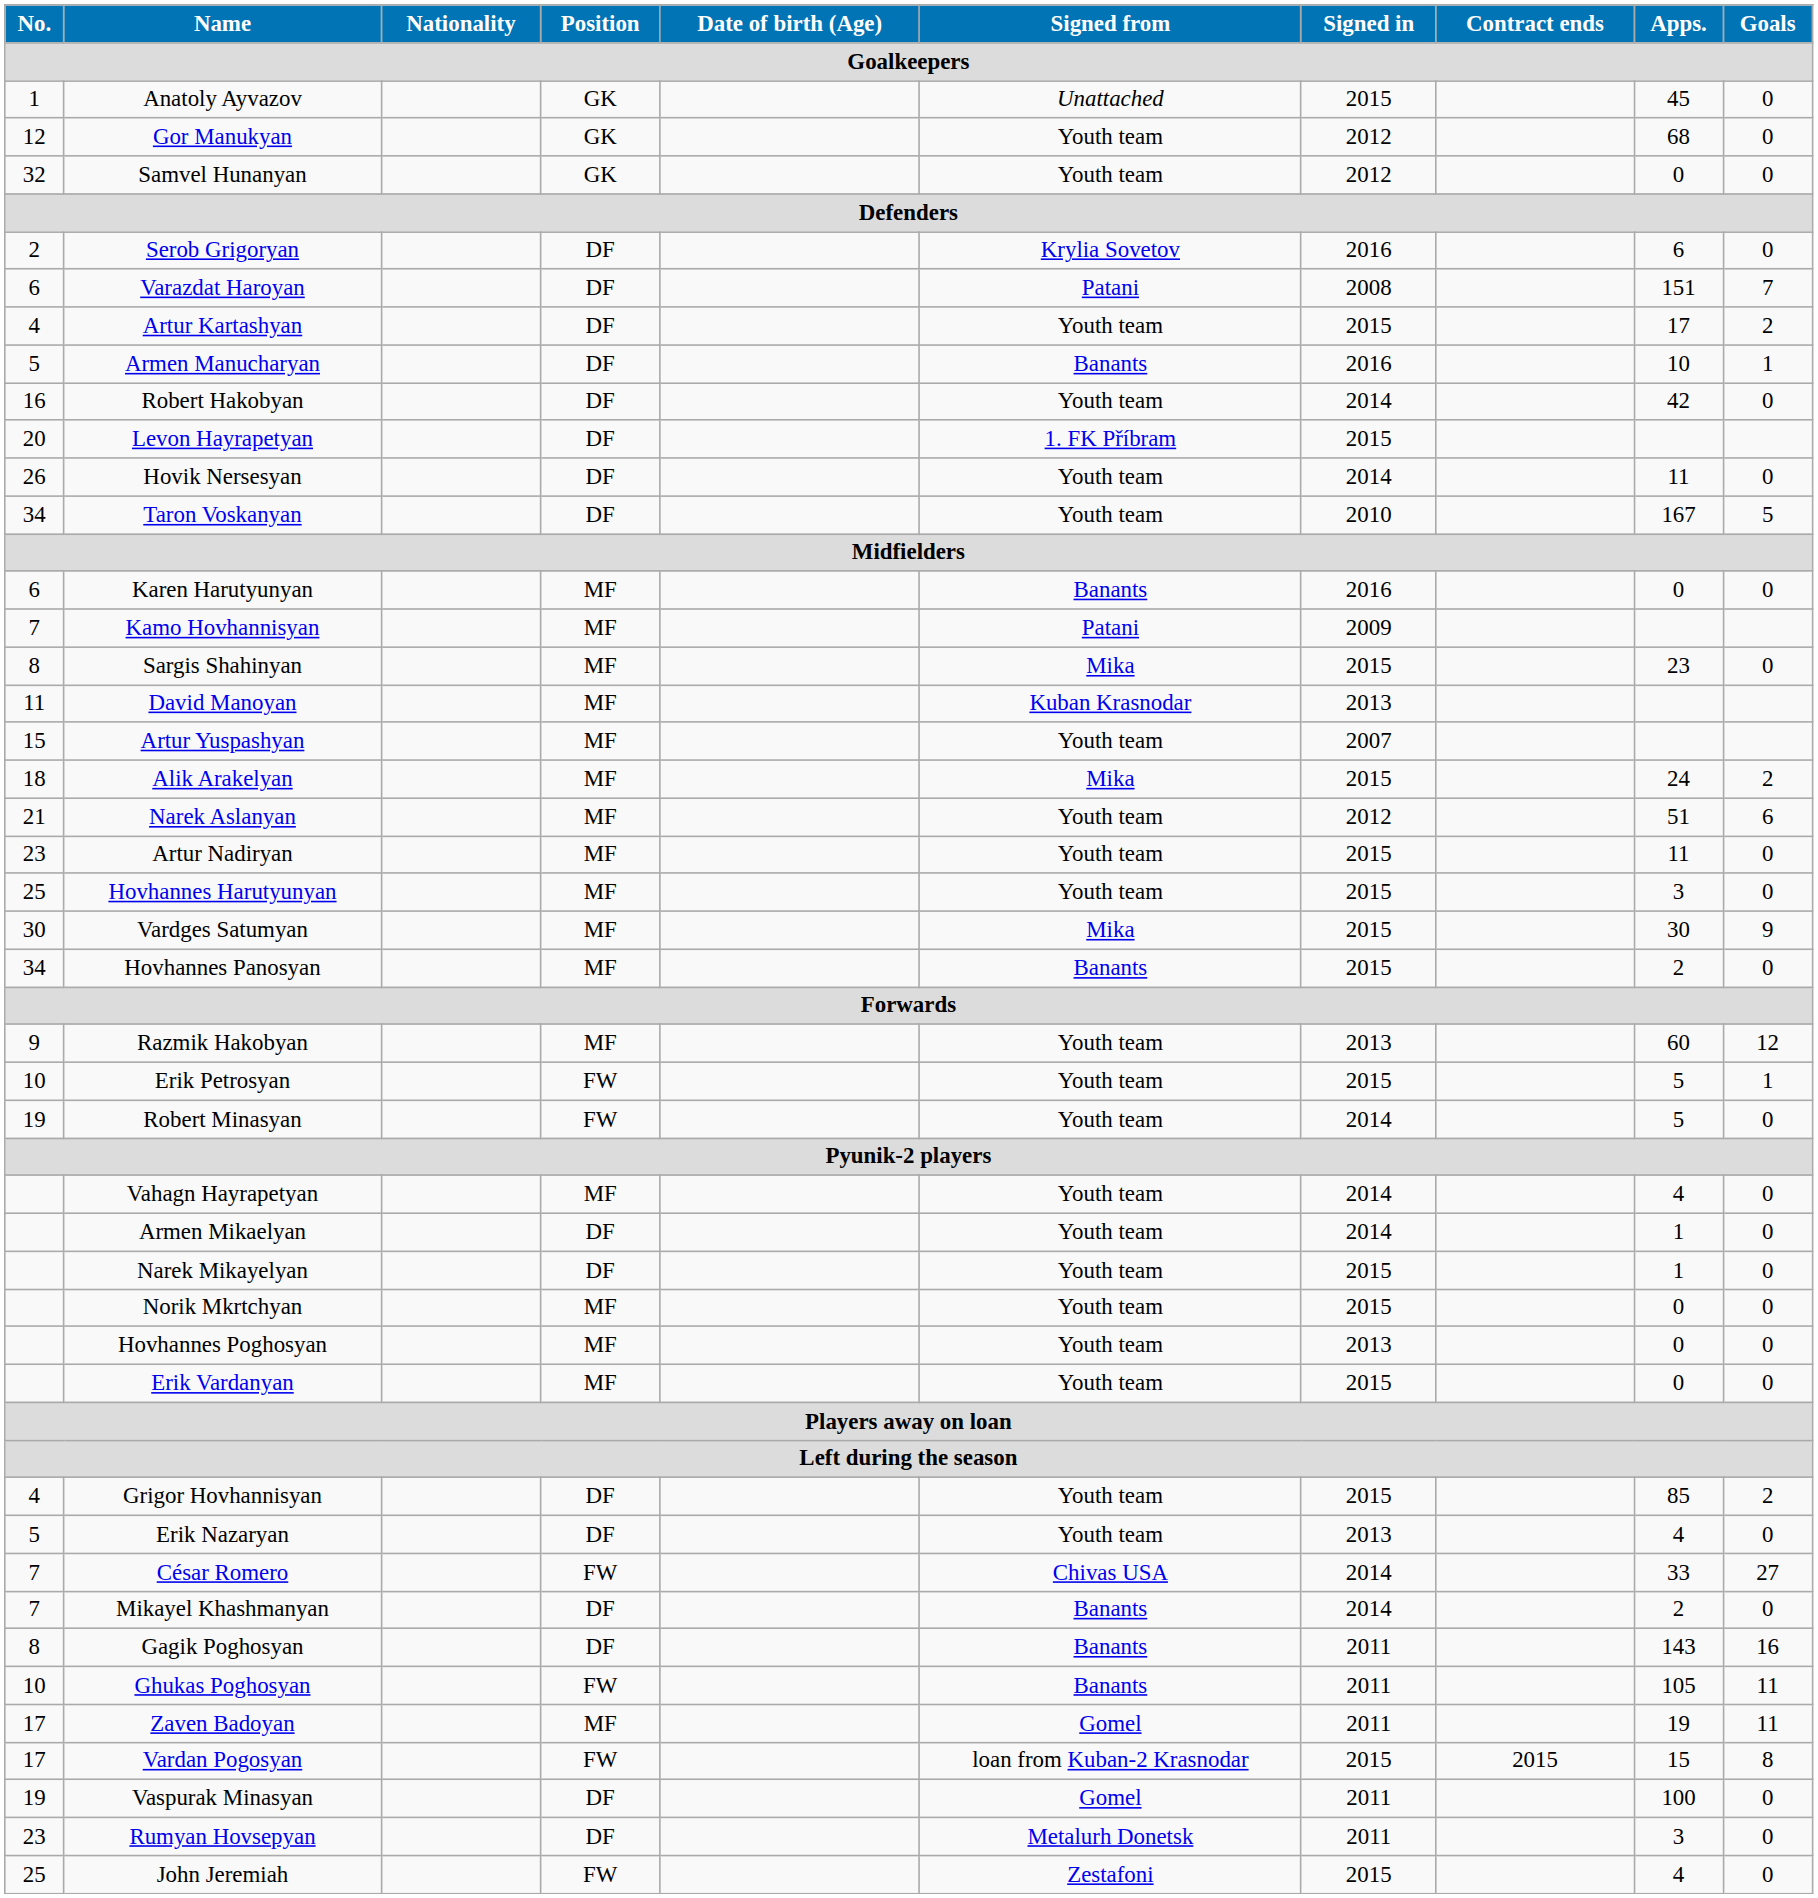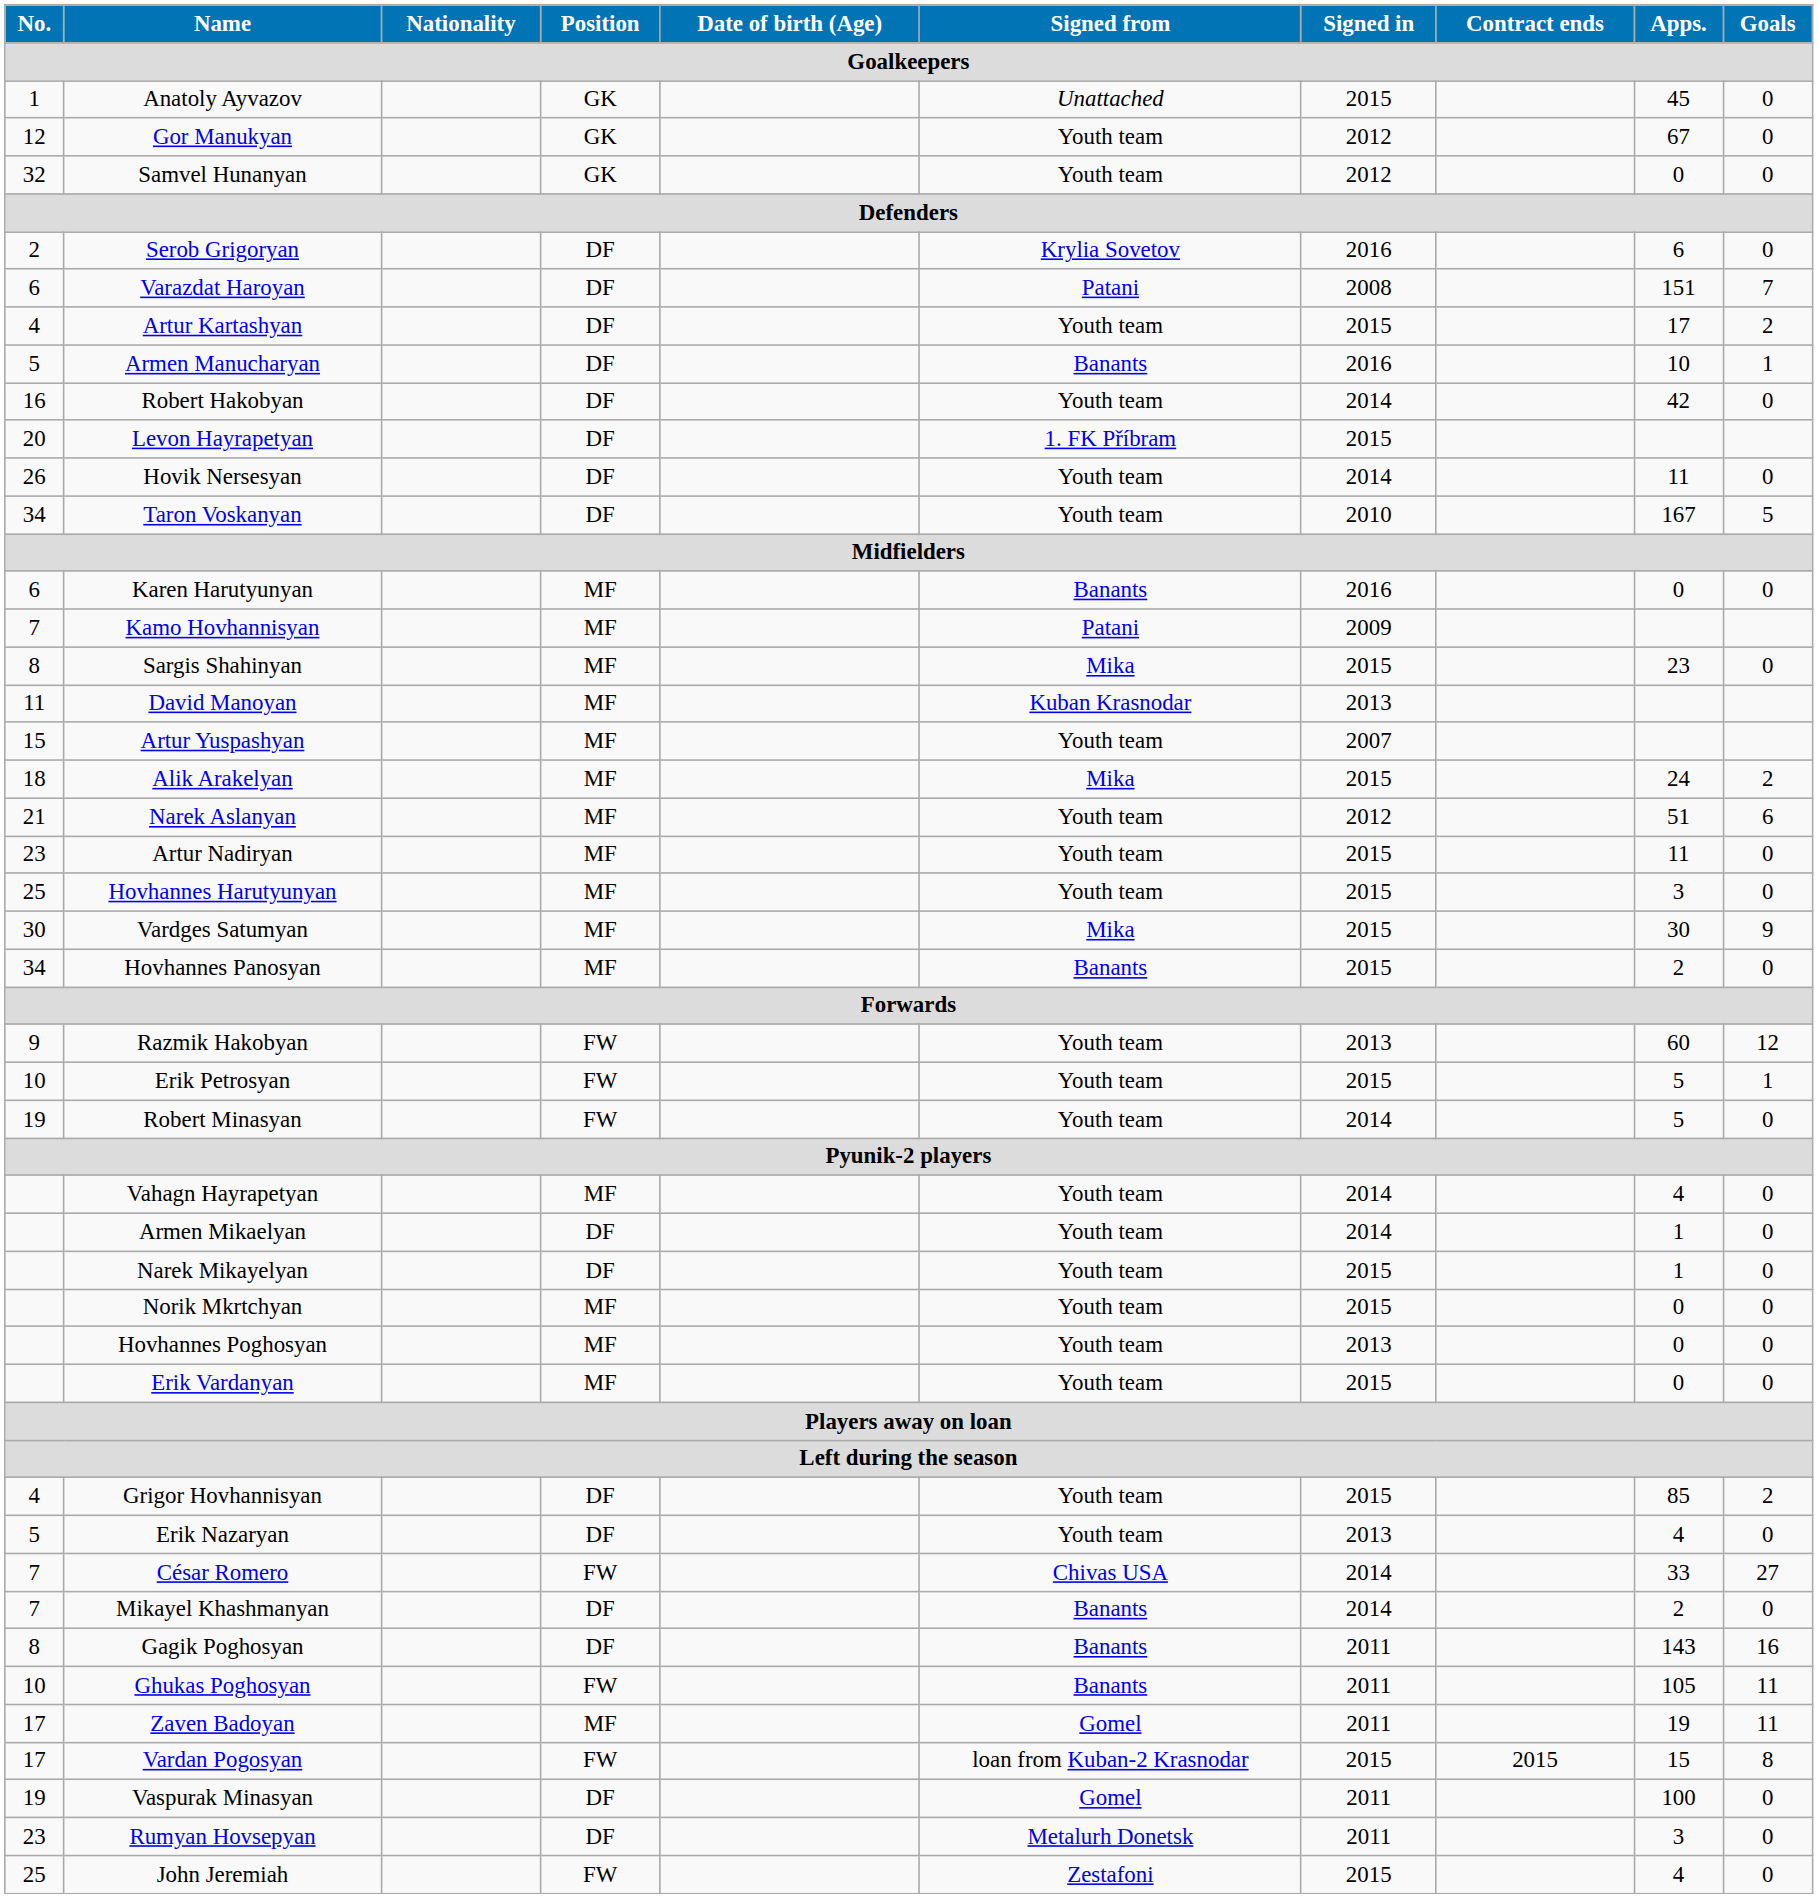 <table class="wikitable"  style="text-align:center; font-size:90%; width:90%;">
 <tr>
 <th style="background:#0174B5; color:#FFFFFF; text-align:center;">No.</th>
 <th style="background:#0174B5; color:#FFFFFF; text-align:center;">Name</th>
 <th style="background:#0174B5; color:#FFFFFF; text-align:center;">Nationality</th>
 <th style="background:#0174B5; color:#FFFFFF; text-align:center;">Position</th>
 <th style="background:#0174B5; color:#FFFFFF; text-align:center;">Date of birth (Age)</th>
 <th style="background:#0174B5; color:#FFFFFF; text-align:center;">Signed from</th>
 <th style="background:#0174B5; color:#FFFFFF; text-align:center;">Signed in</th>
 <th style="background:#0174B5; color:#FFFFFF; text-align:center;">Contract ends</th>
 <th style="background:#0174B5; color:#FFFFFF; text-align:center;">Apps.</th>
 <th style="background:#0174B5; color:#FFFFFF; text-align:center;">Goals</th>
 </tr>
 <tr>
 <th colspan="11"  style="background:#dcdcdc; text-align:center;">Goalkeepers</th>
 </tr>
 <tr>
 <td>1</td>
 <td>Anatoly Ayvazov</td>
 <td></td>
 <td>GK</td>
 <td></td>
 <td><em>Unattached</em></td>
 <td>2015</td>
 <td></td>
 <td>45</td>
 <td>0</td>
 </tr>
 <tr>
 <td>12</td>
 <td><a href='#'>Gor Manukyan</a></td>
 <td></td>
 <td>GK</td>
 <td></td>
 <td>Youth team</td>
 <td>2012</td>
 <td></td>
-<td>68</td>
+<td>67</td>
 <td>0</td>
 </tr>
 <tr>
 <td>32</td>
 <td>Samvel Hunanyan</td>
 <td></td>
 <td>GK</td>
 <td></td>
 <td>Youth team</td>
 <td>2012</td>
 <td></td>
 <td>0</td>
 <td>0</td>
 </tr>
 <tr>
 <th colspan="11"  style="background:#dcdcdc; text-align:center;">Defenders</th>
 </tr>
 <tr>
 <td>2</td>
 <td><a href='#'>Serob Grigoryan</a></td>
 <td></td>
 <td>DF</td>
 <td></td>
 <td><a href='#'>Krylia Sovetov</a></td>
 <td>2016</td>
 <td></td>
 <td>6</td>
 <td>0</td>
 </tr>
 <tr>
 <td>6</td>
 <td><a href='#'>Varazdat Haroyan</a></td>
 <td></td>
 <td>DF</td>
 <td></td>
 <td><a href='#'>Patani</a></td>
 <td>2008</td>
 <td></td>
 <td>151</td>
 <td>7</td>
 </tr>
 <tr>
 <td>4</td>
 <td><a href='#'>Artur Kartashyan</a></td>
 <td></td>
 <td>DF</td>
 <td></td>
 <td>Youth team</td>
 <td>2015</td>
 <td></td>
 <td>17</td>
 <td>2</td>
 </tr>
 <tr>
 <td>5</td>
 <td><a href='#'>Armen Manucharyan</a></td>
 <td></td>
 <td>DF</td>
 <td></td>
 <td><a href='#'>Banants</a></td>
 <td>2016</td>
 <td></td>
 <td>10</td>
 <td>1</td>
 </tr>
 <tr>
 <td>16</td>
 <td>Robert Hakobyan</td>
 <td></td>
 <td>DF</td>
 <td></td>
 <td>Youth team</td>
 <td>2014</td>
 <td></td>
 <td>42</td>
 <td>0</td>
 </tr>
 <tr>
 <td>20</td>
 <td><a href='#'>Levon Hayrapetyan</a></td>
 <td></td>
 <td>DF</td>
 <td></td>
 <td><a href='#'>1. FK Příbram</a></td>
 <td>2015</td>
 <td></td>
 <td></td>
 <td></td>
 </tr>
 <tr>
 <td>26</td>
 <td>Hovik Nersesyan</td>
 <td></td>
 <td>DF</td>
 <td></td>
 <td>Youth team</td>
 <td>2014</td>
 <td></td>
 <td>11</td>
 <td>0</td>
 </tr>
 <tr>
 <td>34</td>
 <td><a href='#'>Taron Voskanyan</a></td>
 <td></td>
 <td>DF</td>
 <td></td>
 <td>Youth team</td>
 <td>2010</td>
 <td></td>
 <td>167</td>
 <td>5</td>
 </tr>
 <tr>
 <th colspan="11"  style="background:#dcdcdc; text-align:center;">Midfielders</th>
 </tr>
 <tr>
 <td>6</td>
 <td>Karen Harutyunyan</td>
 <td></td>
 <td>MF</td>
 <td></td>
 <td><a href='#'>Banants</a></td>
 <td>2016</td>
 <td></td>
 <td>0</td>
 <td>0</td>
 </tr>
 <tr>
 <td>7</td>
 <td><a href='#'>Kamo Hovhannisyan</a></td>
 <td></td>
 <td>MF</td>
 <td></td>
 <td><a href='#'>Patani</a></td>
 <td>2009</td>
 <td></td>
 <td></td>
 <td></td>
 </tr>
 <tr>
 <td>8</td>
 <td>Sargis Shahinyan</td>
 <td></td>
 <td>MF</td>
 <td></td>
 <td><a href='#'>Mika</a></td>
 <td>2015</td>
 <td></td>
 <td>23</td>
 <td>0</td>
 </tr>
 <tr>
 <td>11</td>
 <td><a href='#'>David Manoyan</a></td>
 <td></td>
 <td>MF</td>
 <td></td>
 <td><a href='#'>Kuban Krasnodar</a></td>
 <td>2013</td>
 <td></td>
 <td></td>
 <td></td>
 </tr>
 <tr>
 <td>15</td>
 <td><a href='#'>Artur Yuspashyan</a></td>
 <td></td>
 <td>MF</td>
 <td></td>
 <td>Youth team</td>
 <td>2007</td>
 <td></td>
 <td></td>
 <td></td>
 </tr>
 <tr>
 <td>18</td>
 <td><a href='#'>Alik Arakelyan</a></td>
 <td></td>
 <td>MF</td>
 <td></td>
 <td><a href='#'>Mika</a></td>
 <td>2015</td>
 <td></td>
 <td>24</td>
 <td>2</td>
 </tr>
 <tr>
 <td>21</td>
 <td><a href='#'>Narek Aslanyan</a></td>
 <td></td>
 <td>MF</td>
 <td></td>
 <td>Youth team</td>
 <td>2012</td>
 <td></td>
 <td>51</td>
 <td>6</td>
 </tr>
 <tr>
 <td>23</td>
 <td>Artur Nadiryan</td>
 <td></td>
 <td>MF</td>
 <td></td>
 <td>Youth team</td>
 <td>2015</td>
 <td></td>
 <td>11</td>
 <td>0</td>
 </tr>
 <tr>
 <td>25</td>
 <td><a href='#'>Hovhannes Harutyunyan</a></td>
 <td></td>
 <td>MF</td>
 <td></td>
 <td>Youth team</td>
 <td>2015</td>
 <td></td>
 <td>3</td>
 <td>0</td>
 </tr>
 <tr>
 <td>30</td>
 <td>Vardges Satumyan</td>
 <td></td>
 <td>MF</td>
 <td></td>
 <td><a href='#'>Mika</a></td>
 <td>2015</td>
 <td></td>
 <td>30</td>
 <td>9</td>
 </tr>
 <tr>
 <td>34</td>
 <td>Hovhannes Panosyan</td>
 <td></td>
 <td>MF</td>
 <td></td>
 <td><a href='#'>Banants</a></td>
 <td>2015</td>
 <td></td>
 <td>2</td>
 <td>0</td>
 </tr>
 <tr>
 <th colspan="11"  style="background:#dcdcdc; text-align:center;">Forwards</th>
 </tr>
 <tr>
 <td>9</td>
 <td>Razmik Hakobyan</td>
 <td></td>
-<td>MF</td>
+<td>FW</td>
 <td></td>
 <td>Youth team</td>
 <td>2013</td>
 <td></td>
 <td>60</td>
 <td>12</td>
 </tr>
 <tr>
 <td>10</td>
 <td>Erik Petrosyan</td>
 <td></td>
 <td>FW</td>
 <td></td>
 <td>Youth team</td>
 <td>2015</td>
 <td></td>
 <td>5</td>
 <td>1</td>
 </tr>
 <tr>
 <td>19</td>
 <td>Robert Minasyan</td>
 <td></td>
 <td>FW</td>
 <td></td>
 <td>Youth team</td>
 <td>2014</td>
 <td></td>
 <td>5</td>
 <td>0</td>
 </tr>
 <tr>
 <th colspan="11"  style="background:#dcdcdc; text-align:center;">Pyunik-2 players</th>
 </tr>
 <tr>
 <td></td>
 <td>Vahagn Hayrapetyan</td>
 <td></td>
 <td>MF</td>
 <td></td>
 <td>Youth team</td>
 <td>2014</td>
 <td></td>
 <td>4</td>
 <td>0</td>
 </tr>
 <tr>
 <td></td>
 <td>Armen Mikaelyan</td>
 <td></td>
 <td>DF</td>
 <td></td>
 <td>Youth team</td>
 <td>2014</td>
 <td></td>
 <td>1</td>
 <td>0</td>
 </tr>
 <tr>
 <td></td>
 <td>Narek Mikayelyan</td>
 <td></td>
 <td>DF</td>
 <td></td>
 <td>Youth team</td>
 <td>2015</td>
 <td></td>
 <td>1</td>
 <td>0</td>
 </tr>
 <tr>
 <td></td>
 <td>Norik Mkrtchyan</td>
 <td></td>
 <td>MF</td>
 <td></td>
 <td>Youth team</td>
 <td>2015</td>
 <td></td>
 <td>0</td>
 <td>0</td>
 </tr>
 <tr>
 <td></td>
 <td>Hovhannes Poghosyan</td>
 <td></td>
 <td>MF</td>
 <td></td>
 <td>Youth team</td>
 <td>2013</td>
 <td></td>
 <td>0</td>
 <td>0</td>
 </tr>
 <tr>
 <td></td>
 <td><a href='#'>Erik Vardanyan</a></td>
 <td></td>
 <td>MF</td>
 <td></td>
 <td>Youth team</td>
 <td>2015</td>
 <td></td>
 <td>0</td>
 <td>0</td>
 </tr>
 <tr>
 <th colspan="11"  style="background:#dcdcdc; text-align:center;">Players away on loan</th>
 </tr>
 <tr>
 <th colspan="11"  style="background:#dcdcdc; text-align:center;">Left during the season</th>
 </tr>
 <tr>
 <td>4</td>
 <td>Grigor Hovhannisyan</td>
 <td></td>
 <td>DF</td>
 <td></td>
 <td>Youth team</td>
 <td>2015</td>
 <td></td>
 <td>85</td>
 <td>2</td>
 </tr>
 <tr>
 <td>5</td>
 <td>Erik Nazaryan</td>
 <td></td>
 <td>DF</td>
 <td></td>
 <td>Youth team</td>
 <td>2013</td>
 <td></td>
 <td>4</td>
 <td>0</td>
 </tr>
 <tr>
 <td>7</td>
 <td><a href='#'>César Romero</a></td>
 <td></td>
 <td>FW</td>
 <td></td>
 <td><a href='#'>Chivas USA</a></td>
 <td>2014</td>
 <td></td>
 <td>33</td>
 <td>27</td>
 </tr>
 <tr>
 <td>7</td>
 <td>Mikayel Khashmanyan</td>
 <td></td>
 <td>DF</td>
 <td></td>
 <td><a href='#'>Banants</a></td>
 <td>2014</td>
 <td></td>
 <td>2</td>
 <td>0</td>
 </tr>
 <tr>
 <td>8</td>
 <td>Gagik Poghosyan</td>
 <td></td>
 <td>DF</td>
 <td></td>
 <td><a href='#'>Banants</a></td>
 <td>2011</td>
 <td></td>
 <td>143</td>
 <td>16</td>
 </tr>
 <tr>
 <td>10</td>
 <td><a href='#'>Ghukas Poghosyan</a></td>
 <td></td>
 <td>FW</td>
 <td></td>
 <td><a href='#'>Banants</a></td>
 <td>2011</td>
 <td></td>
 <td>105</td>
 <td>11</td>
 </tr>
 <tr>
 <td>17</td>
 <td><a href='#'>Zaven Badoyan</a></td>
 <td></td>
 <td>MF</td>
 <td></td>
 <td><a href='#'>Gomel</a></td>
 <td>2011</td>
 <td></td>
 <td>19</td>
 <td>11</td>
 </tr>
 <tr>
 <td>17</td>
 <td><a href='#'>Vardan Pogosyan</a></td>
 <td></td>
 <td>FW</td>
 <td></td>
 <td>loan from <a href='#'>Kuban-2 Krasnodar</a></td>
 <td>2015</td>
 <td>2015</td>
 <td>15</td>
 <td>8</td>
 </tr>
 <tr>
 <td>19</td>
 <td>Vaspurak Minasyan</td>
 <td></td>
 <td>DF</td>
 <td></td>
 <td><a href='#'>Gomel</a></td>
 <td>2011</td>
 <td></td>
 <td>100</td>
 <td>0</td>
 </tr>
 <tr>
 <td>23</td>
 <td><a href='#'>Rumyan Hovsepyan</a></td>
 <td></td>
 <td>DF</td>
 <td></td>
 <td><a href='#'>Metalurh Donetsk</a></td>
 <td>2011</td>
 <td></td>
 <td>3</td>
 <td>0</td>
 </tr>
 <tr>
 <td>25</td>
 <td>John Jeremiah</td>
 <td></td>
 <td>FW</td>
 <td></td>
 <td><a href='#'>Zestafoni</a></td>
 <td>2015</td>
 <td></td>
 <td>4</td>
 <td>0</td>
 </tr>
 </table>
